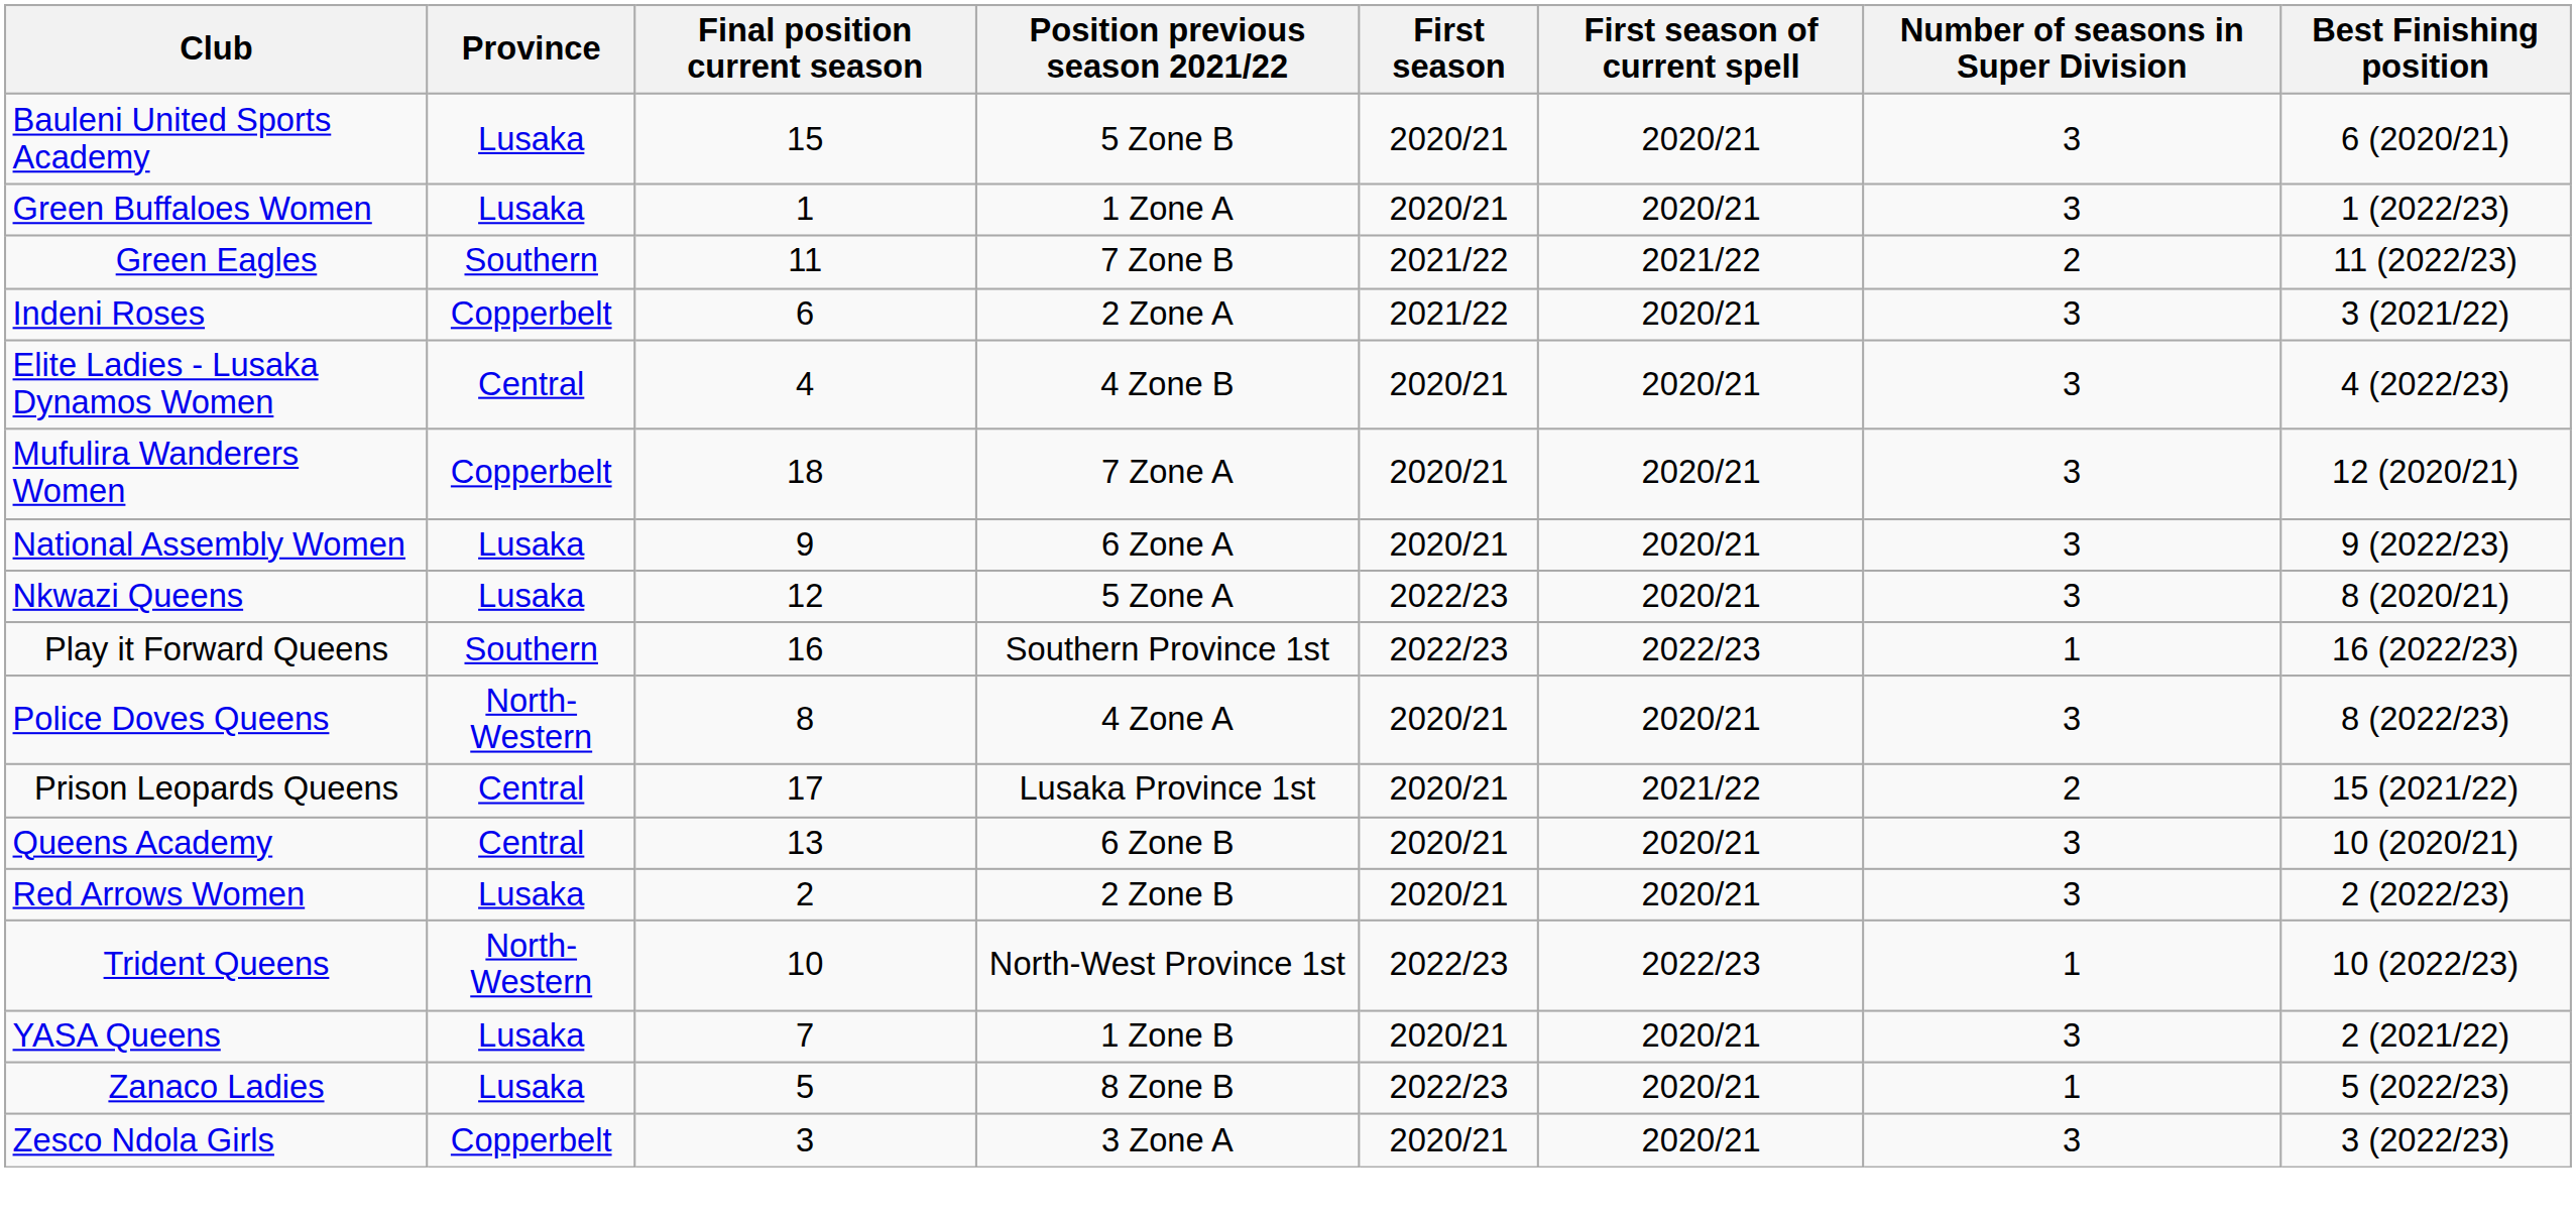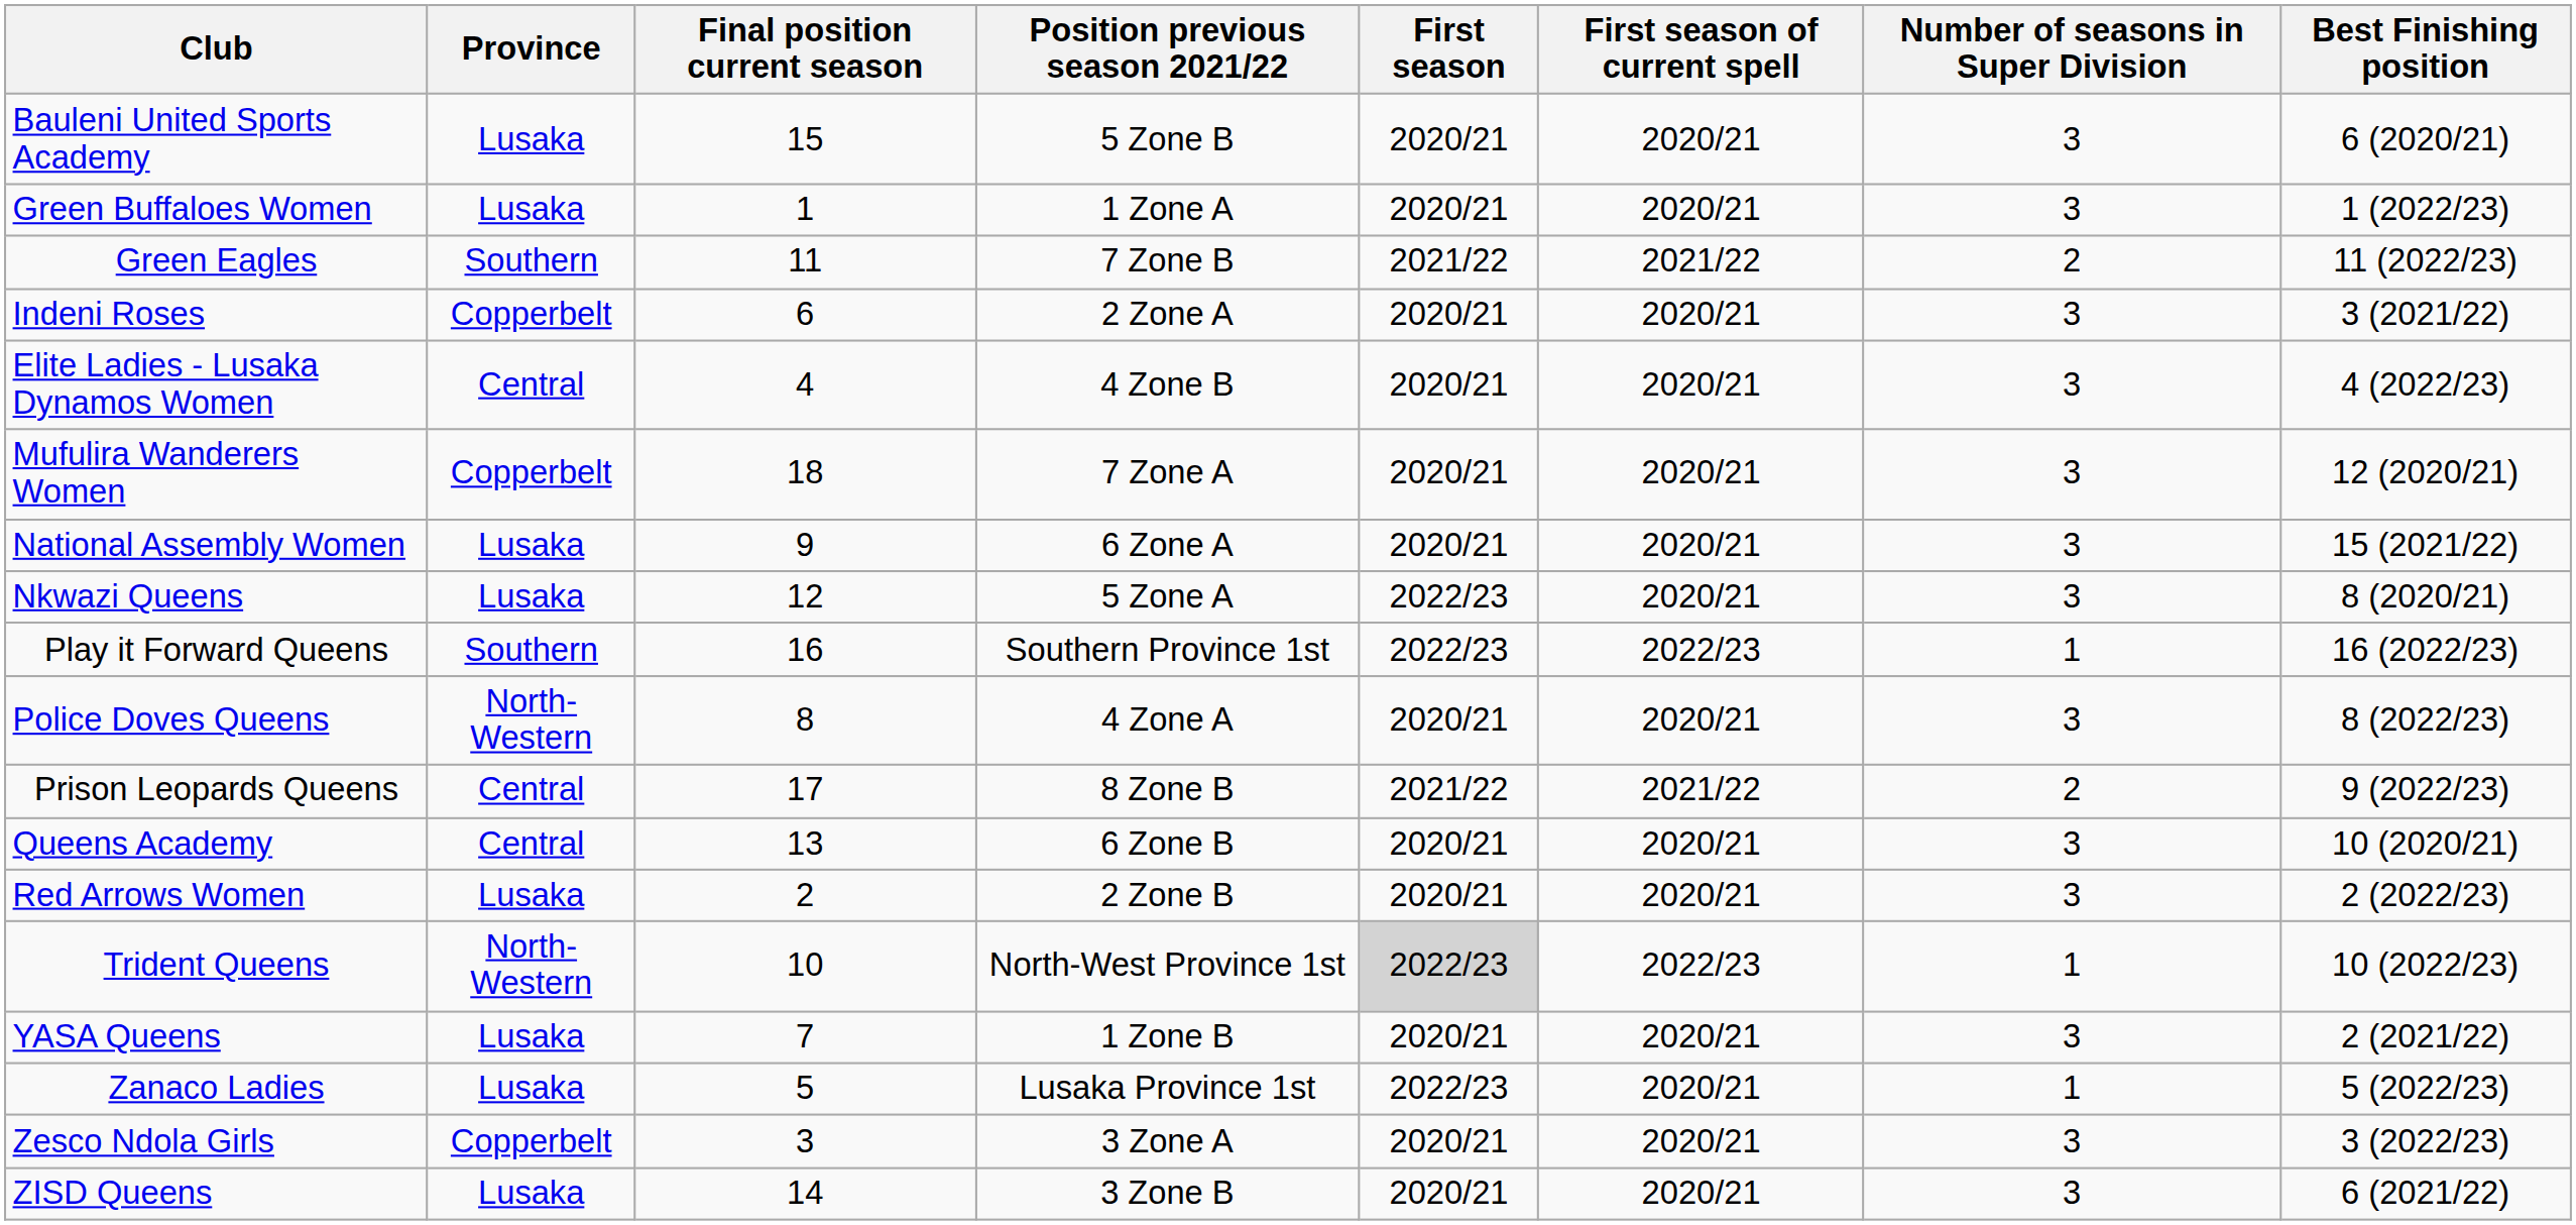 <table class="wikitable sortable mw-collapsible" style="text-align:center">
 <tr>
 <th>Club</th>
 <th>Province</th>
 <th>Final position current season</th>
 <th>Position previous season 2021/22</th>
 <th>First season</th>
 <th>First season of current spell</th>
 <th>Number of seasons in Super Division</th>
 <th>Best Finishing position</th>
 </tr>
 <tr>
 <td align=left><a href='#'>Bauleni United Sports Academy</a></td>
 <td><a href='#'>Lusaka</a></td>
 <td>15</td>
 <td>5 Zone B</td>
 <td>2020/21</td>
 <td>2020/21</td>
 <td>3</td>
 <td>6 (2020/21)</td>
 </tr>
 <tr>
 <td align=left><a href='#'>Green Buffaloes Women</a></td>
 <td><a href='#'>Lusaka</a></td>
 <td>1</td>
 <td>1 Zone A</td>
 <td>2020/21</td>
 <td>2020/21</td>
 <td>3</td>
 <td>1 (2022/23)</td>
 </tr>
 <tr>
 <td><a href='#'>Green Eagles</a></td>
 <td><a href='#'>Southern</a></td>
 <td>11</td>
 <td>7 Zone B</td>
 <td>2021/22</td>
 <td>2021/22</td>
 <td>2</td>
 <td>11 (2022/23)</td>
 </tr>
 <tr>
 <td align="left"><a href='#'>Indeni Roses</a></td>
 <td><a href='#'>Copperbelt</a></td>
 <td>6</td>
 <td>2 Zone A</td>
-<td>2021/22</td>
+<td>2020/21</td>
 <td>2020/21</td>
 <td>3</td>
 <td>3 (2021/22)</td>
 </tr>
 <tr>
 <td align="left"><a href='#'>Elite Ladies - Lusaka Dynamos Women</a></td>
 <td><a href='#'>Central</a></td>
 <td>4</td>
 <td>4 Zone B</td>
 <td>2020/21</td>
 <td>2020/21</td>
 <td>3</td>
 <td>4 (2022/23)</td>
 </tr>
 <tr>
 <td align="left"><a href='#'>Mufulira Wanderers Women</a></td>
 <td><a href='#'>Copperbelt</a></td>
 <td>18</td>
 <td>7 Zone A</td>
 <td>2020/21</td>
 <td>2020/21</td>
 <td>3</td>
 <td>12 (2020/21)</td>
 </tr>
 <tr>
 <td align="left"><a href='#'>National Assembly Women</a></td>
 <td><a href='#'>Lusaka</a></td>
 <td>9</td>
 <td>6 Zone A</td>
 <td>2020/21</td>
 <td>2020/21</td>
 <td>3</td>
-<td>9 (2022/23)</td>
+<td>15 (2021/22)</td>
 </tr>
 <tr>
 <td align="left"><a href='#'>Nkwazi Queens</a></td>
 <td><a href='#'>Lusaka</a></td>
 <td>12</td>
 <td>5 Zone A</td>
 <td>2022/23</td>
 <td>2020/21</td>
 <td>3</td>
 <td>8 (2020/21)</td>
 </tr>
 <tr>
 <td>Play it Forward Queens</td>
 <td><a href='#'>Southern</a></td>
 <td>16</td>
 <td>Southern Province 1st</td>
 <td>2022/23</td>
 <td>2022/23</td>
 <td>1</td>
 <td>16 (2022/23)</td>
 </tr>
 <tr>
 <td align="left"><a href='#'>Police Doves Queens</a></td>
 <td><a href='#'>North-Western</a></td>
 <td>8</td>
 <td>4 Zone A</td>
 <td>2020/21</td>
 <td>2020/21</td>
 <td>3</td>
 <td>8 (2022/23)</td>
 </tr>
 <tr>
 <td>Prison Leopards Queens</td>
 <td><a href='#'>Central</a></td>
 <td>17</td>
-<td>Lusaka Province 1st</td>
-<td>2020/21</td>
+<td>8 Zone B</td>
+<td>2021/22</td>
 <td>2021/22</td>
 <td>2</td>
-<td>15 (2021/22)</td>
+<td>9 (2022/23)</td>
 </tr>
 <tr>
 <td align="left"><a href='#'>Queens Academy</a></td>
 <td><a href='#'>Central</a></td>
 <td>13</td>
 <td>6 Zone B</td>
 <td>2020/21</td>
 <td>2020/21</td>
 <td>3</td>
 <td>10 (2020/21)</td>
 </tr>
 <tr>
 <td align="left"><a href='#'>Red Arrows Women</a></td>
 <td><a href='#'>Lusaka</a></td>
 <td>2</td>
 <td>2 Zone B</td>
 <td>2020/21</td>
 <td>2020/21</td>
 <td>3</td>
 <td>2 (2022/23)</td>
 </tr>
 <tr>
 <td><a href='#'>Trident Queens</a></td>
 <td><a href='#'>North-Western</a></td>
 <td>10</td>
 <td>North-West Province 1st</td>
-<td>2022/23</td>
+<td style="background: lightgrey;">2022/23</td>
 <td>2022/23</td>
 <td>1</td>
 <td>10 (2022/23)</td>
 </tr>
 <tr>
 <td align="left"><a href='#'>YASA Queens</a></td>
 <td><a href='#'>Lusaka</a></td>
 <td>7</td>
 <td>1 Zone B</td>
 <td>2020/21</td>
 <td>2020/21</td>
 <td>3</td>
 <td>2 (2021/22)</td>
 </tr>
 <tr>
 <td><a href='#'>Zanaco Ladies</a></td>
 <td><a href='#'>Lusaka</a></td>
 <td>5</td>
-<td>8 Zone B</td>
+<td>Lusaka Province 1st</td>
 <td>2022/23</td>
 <td>2020/21</td>
 <td>1</td>
 <td>5 (2022/23)</td>
 </tr>
 <tr>
 <td align="left"><a href='#'>Zesco Ndola Girls</a></td>
 <td><a href='#'>Copperbelt</a></td>
 <td>3</td>
 <td>3 Zone A</td>
 <td>2020/21</td>
 <td>2020/21</td>
 <td>3</td>
 <td>3 (2022/23)</td>
 </tr>
+<tr>
+<td align="left"><a href='#'>ZISD Queens</a></td>
+<td><a href='#'>Lusaka</a></td>
+<td>14</td>
+<td>3 Zone B</td>
+<td>2020/21</td>
+<td>2020/21</td>
+<td>3</td>
+<td>6 (2021/22)</td>
+</tr>
 </table>
